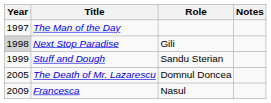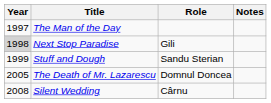 <table class="wikitable sortable">
 <tr>
 <th>Year</th>
 <th>Title</th>
 <th>Role</th>
 <th class="unsortable">Notes</th>
 </tr>
 <tr>
 <td>1997</td>
 <td><em><a href='#'>The Man of the Day</a></em></td>
 <td></td>
 <td></td>
 </tr>
 <tr>
 <td style="background: lightgrey;">1998</td>
 <td><em><a href='#'>Next Stop Paradise</a></em></td>
 <td>Gili</td>
 <td></td>
 </tr>
 <tr>
 <td>1999</td>
 <td><em><a href='#'>Stuff and Dough</a></em></td>
 <td>Sandu Sterian</td>
 <td></td>
 </tr>
 <tr>
 <td>2005</td>
 <td><em><a href='#'>The Death of Mr. Lazarescu</a></em></td>
 <td>Domnul Doncea</td>
 <td></td>
 </tr>
 <tr>
-<td>2009</td>
-<td><em><a href='#'>Francesca</a></em></td>
-<td>Nasul</td>
+<td>2008</td>
+<td><em><a href='#'>Silent Wedding</a></em></td>
+<td>Cârnu</td>
 <td></td>
 </tr>
 </table>
